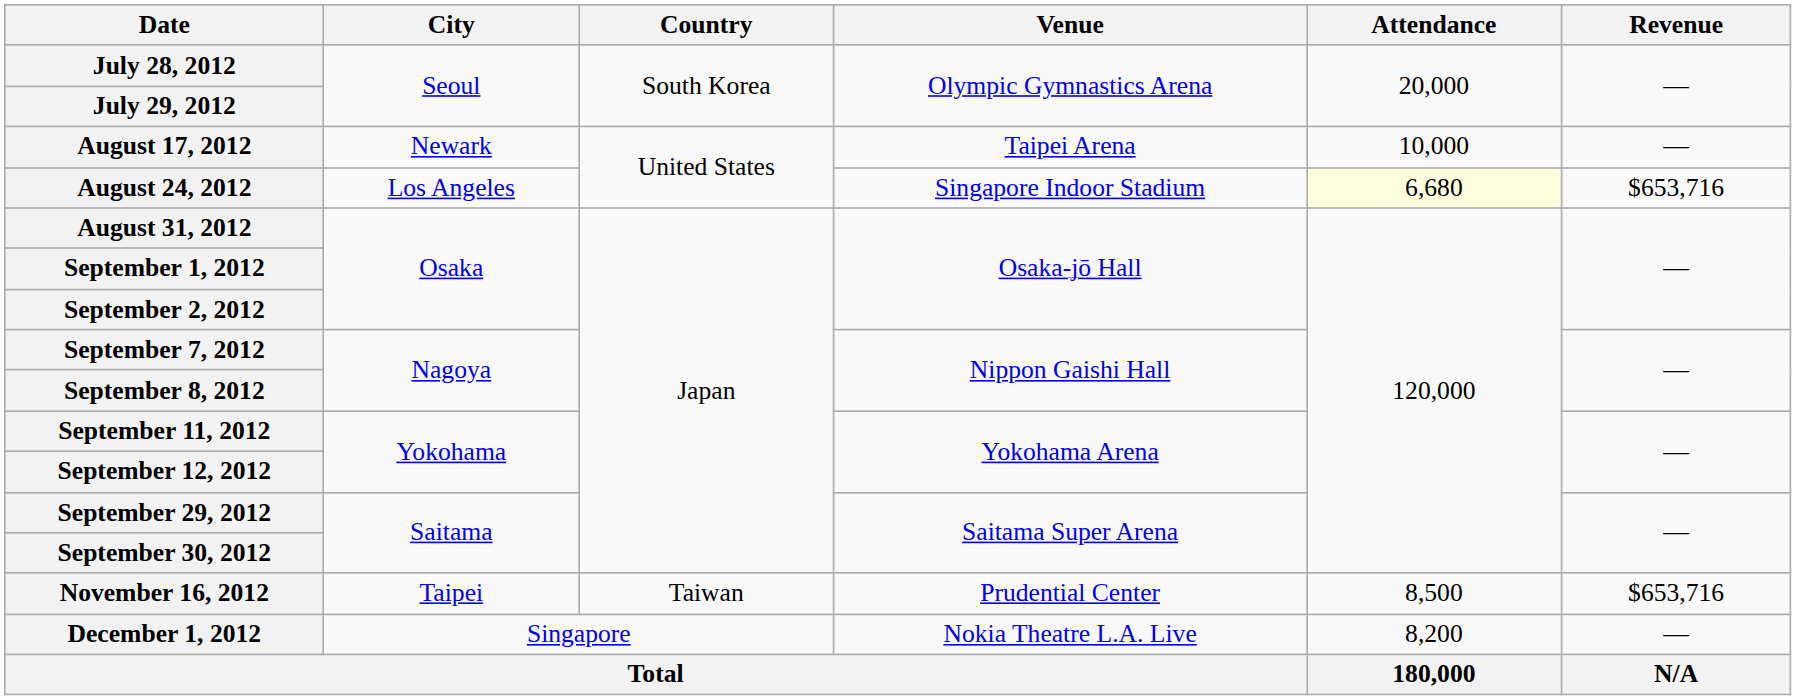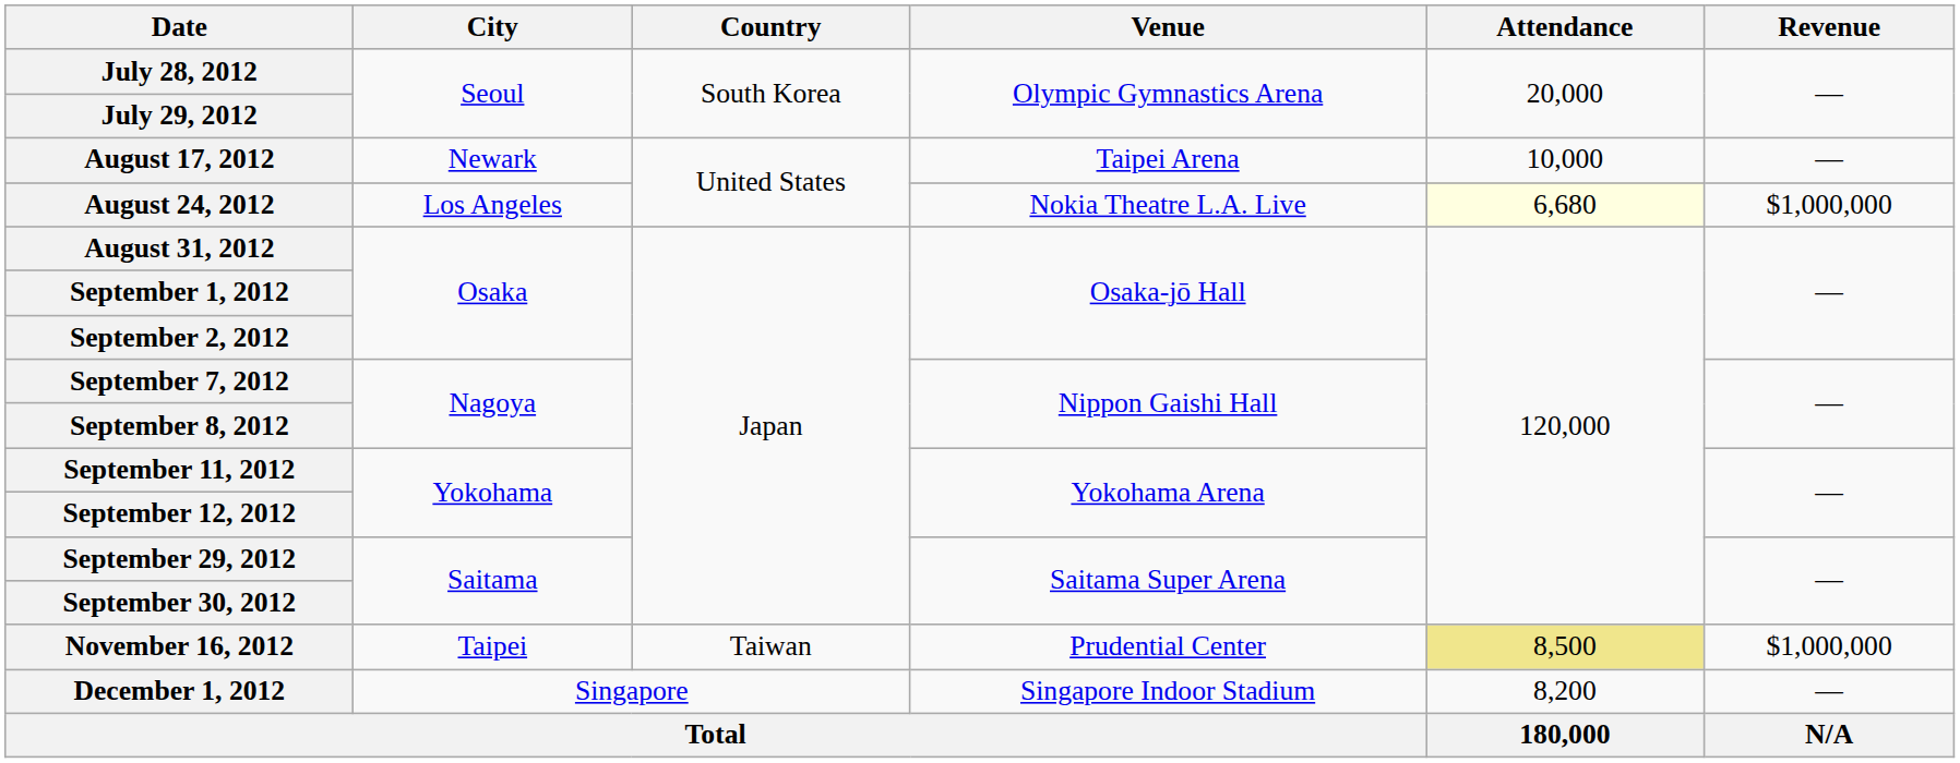 <table class="wikitable plainrowheaders" style="text-align:center;">
 <tr>
 <th scope="col" style="width:12em;">Date</th>
 <th scope="col" style="width:9.5em;">City</th>
 <th scope="col" style="width:9.5em;">Country</th>
 <th scope="col" style="width:18em;">Venue</th>
 <th scope="col" style="width:9.5em;">Attendance</th>
 <th scope="col" style="width:8.5em;">Revenue</th>
 </tr>
 <tr>
 <th scope="row" style="text-align:center">July 28, 2012</th>
 <td rowspan="2"><a href='#'>Seoul</a></td>
 <td rowspan="2">South Korea</td>
 <td rowspan="2"><a href='#'>Olympic Gymnastics Arena</a></td>
 <td rowspan="2">20,000</td>
 <td rowspan="2">—</td>
 </tr>
 <tr>
 <th scope="row" style="text-align:center">July 29, 2012</th>
 </tr>
 <tr>
 <th scope="row" style="text-align:center">August 17, 2012</th>
 <td><a href='#'>Newark</a></td>
 <td rowspan="2">United States</td>
 <td><a href='#'>Taipei Arena</a></td>
 <td>10,000</td>
 <td>—</td>
 </tr>
 <tr>
 <th scope="row" style="text-align:center">August 24, 2012</th>
 <td><a href='#'>Los Angeles</a></td>
-<td><a href='#'>Singapore Indoor Stadium</a></td>
+<td><a href='#'>Nokia Theatre L.A. Live</a></td>
 <td style="background: lightyellow;">6,680</td>
-<td>$653,716</td>
+<td>$1,000,000</td>
 </tr>
 <tr>
 <th scope="row" style="text-align:center">August 31, 2012</th>
 <td rowspan="3"><a href='#'>Osaka</a></td>
 <td rowspan="9">Japan</td>
 <td rowspan="3"><a href='#'>Osaka-jō Hall</a></td>
 <td rowspan="9">120,000</td>
 <td rowspan="3">—</td>
 </tr>
 <tr>
 <th scope="row" style="text-align:center">September 1, 2012</th>
 </tr>
 <tr>
 <th scope="row" style="text-align:center">September 2, 2012</th>
 </tr>
 <tr>
 <th scope="row" style="text-align:center">September 7, 2012</th>
 <td rowspan="2"><a href='#'>Nagoya</a></td>
 <td rowspan="2"><a href='#'>Nippon Gaishi Hall</a></td>
 <td rowspan="2">—</td>
 </tr>
 <tr>
 <th scope="row" style="text-align:center">September 8, 2012</th>
 </tr>
 <tr>
 <th scope="row" style="text-align:center">September 11, 2012</th>
 <td rowspan="2"><a href='#'>Yokohama</a></td>
 <td rowspan="2"><a href='#'>Yokohama Arena</a></td>
 <td rowspan="2">—</td>
 </tr>
 <tr>
 <th scope="row" style="text-align:center">September 12, 2012</th>
 </tr>
 <tr>
 <th scope="row" style="text-align:center">September 29, 2012</th>
 <td rowspan="2"><a href='#'>Saitama</a></td>
 <td rowspan="2"><a href='#'>Saitama Super Arena</a></td>
 <td rowspan="2">—</td>
 </tr>
 <tr>
 <th scope="row" style="text-align:center">September 30, 2012</th>
 </tr>
 <tr>
 <th scope="row" style="text-align:center">November 16, 2012</th>
 <td><a href='#'>Taipei</a></td>
 <td rowspan="1">Taiwan</td>
 <td><a href='#'>Prudential Center</a></td>
-<td>8,500</td>
-<td>$653,716</td>
+<td style="background: khaki;">8,500</td>
+<td>$1,000,000</td>
 </tr>
 <tr>
 <th scope="row" style="text-align:center">December 1, 2012</th>
 <td colspan="2"><a href='#'>Singapore</a></td>
-<td><a href='#'>Nokia Theatre L.A. Live</a></td>
+<td><a href='#'>Singapore Indoor Stadium</a></td>
 <td>8,200</td>
 <td>—</td>
 </tr>
 <tr>
 <th colspan="4">Total</th>
 <th>180,000</th>
 <th>N/A</th>
 </tr>
 </table>
